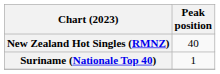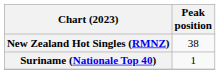 <table class="wikitable sortable plainrowheaders" style="text-align:center">
 <tr>
 <th scope="col">Chart (2023)</th>
 <th scope="col">Peak<br>position</th>
 </tr>
 <tr>
 <th scope="row">New Zealand Hot Singles (<a href='#'>RMNZ</a>)</th>
-<td>40</td>
+<td>38</td>
 </tr>
 <tr>
 <th scope="row">Suriname (<a href='#'>Nationale Top 40</a>)</th>
 <td>1</td>
 </tr>
 <tr>
 </tr>
 </table>
